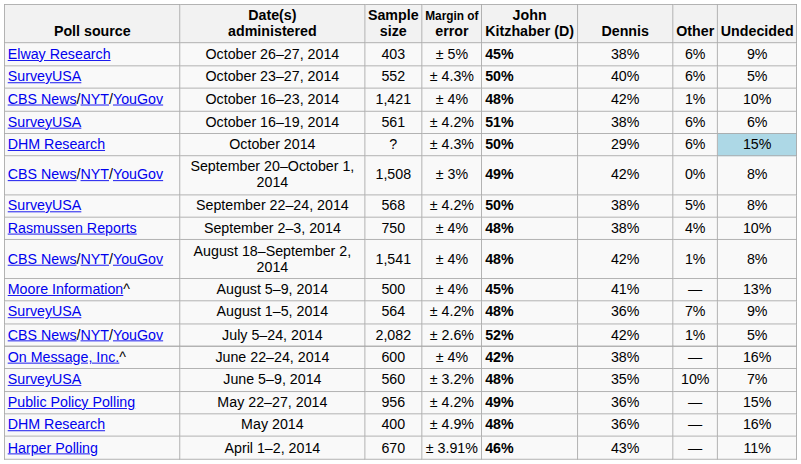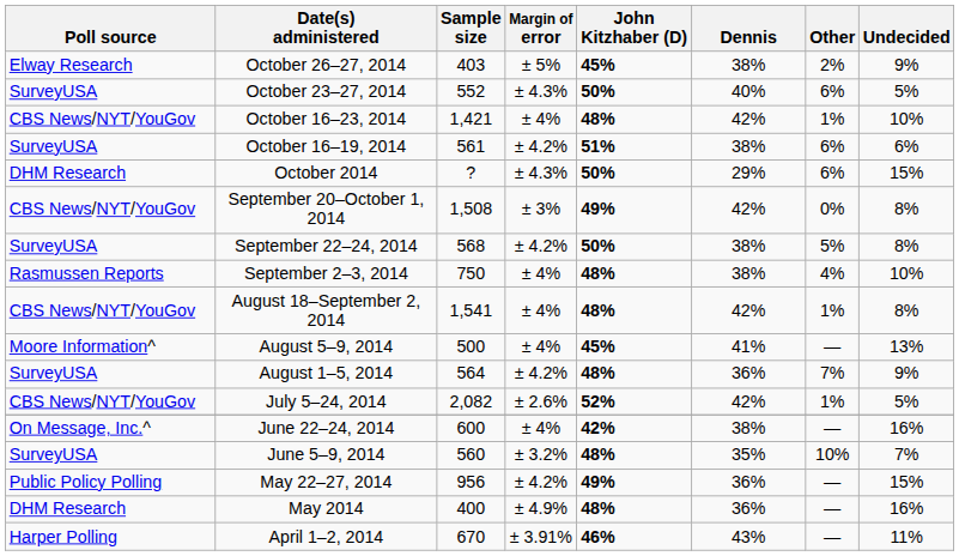 <table class="wikitable">
 <tr valign= bottom>
 <th style="width:190px;">Poll source</th>
 <th style="width:200px;">Date(s)<br>administered</th>
 <th class=small>Sample<br>size</th>
 <th><small>Margin of</small><br>error</th>
 <th style="width:100px;">John<br>Kitzhaber (D)</th>
 <th style="width:100px;">Dennis<br></th>
 <th style="width:40px;">Other</th>
 <th style="width:40px;">Undecided</th>
 </tr>
 <tr>
 <td><a href='#'>Elway Research</a></td>
 <td align=center>October 26–27, 2014</td>
 <td align=center>403</td>
 <td align=center>± 5%</td>
 <td><strong>45%</strong></td>
 <td align=center>38%</td>
-<td align=center>6%</td>
+<td align=center>2%</td>
 <td align=center>9%</td>
 </tr>
 <tr>
 <td><a href='#'>SurveyUSA</a></td>
 <td align=center>October 23–27, 2014</td>
 <td align=center>552</td>
 <td align=center>± 4.3%</td>
 <td><strong>50%</strong></td>
 <td align=center>40%</td>
 <td align=center>6%</td>
 <td align=center>5%</td>
 </tr>
 <tr>
 <td><a href='#'>CBS News</a>/<a href='#'>NYT</a>/<a href='#'>YouGov</a></td>
 <td align=center>October 16–23, 2014</td>
 <td align=center>1,421</td>
 <td align=center>± 4%</td>
 <td><strong>48%</strong></td>
 <td align=center>42%</td>
 <td align=center>1%</td>
 <td align=center>10%</td>
 </tr>
 <tr>
 <td><a href='#'>SurveyUSA</a></td>
 <td align=center>October 16–19, 2014</td>
 <td align=center>561</td>
 <td align=center>± 4.2%</td>
 <td><strong>51%</strong></td>
 <td align=center>38%</td>
 <td align=center>6%</td>
 <td align=center>6%</td>
 </tr>
 <tr>
 <td><a href='#'>DHM Research</a></td>
 <td align=center>October 2014</td>
 <td align=center>?</td>
 <td align=center>± 4.3%</td>
 <td><strong>50%</strong></td>
 <td align=center>29%</td>
 <td align=center>6%</td>
-<td align=center style="background: lightblue;">15%</td>
+<td align=center>15%</td>
 </tr>
 <tr>
 <td><a href='#'>CBS News</a>/<a href='#'>NYT</a>/<a href='#'>YouGov</a></td>
 <td align=center>September 20–October 1, 2014</td>
 <td align=center>1,508</td>
 <td align=center>± 3%</td>
 <td><strong>49%</strong></td>
 <td align=center>42%</td>
 <td align=center>0%</td>
 <td align=center>8%</td>
 </tr>
 <tr>
 <td><a href='#'>SurveyUSA</a></td>
 <td align=center>September 22–24, 2014</td>
 <td align=center>568</td>
 <td align=center>± 4.2%</td>
 <td><strong>50%</strong></td>
 <td align=center>38%</td>
 <td align=center>5%</td>
 <td align=center>8%</td>
 </tr>
 <tr>
 <td><a href='#'>Rasmussen Reports</a></td>
 <td align=center>September 2–3, 2014</td>
 <td align=center>750</td>
 <td align=center>± 4%</td>
 <td><strong>48%</strong></td>
 <td align=center>38%</td>
 <td align=center>4%</td>
 <td align=center>10%</td>
 </tr>
 <tr>
 <td><a href='#'>CBS News</a>/<a href='#'>NYT</a>/<a href='#'>YouGov</a></td>
 <td align=center>August 18–September 2, 2014</td>
 <td align=center>1,541</td>
 <td align=center>± 4%</td>
 <td><strong>48%</strong></td>
 <td align=center>42%</td>
 <td align=center>1%</td>
 <td align=center>8%</td>
 </tr>
 <tr>
 <td><a href='#'>Moore Information</a>^</td>
 <td align=center>August 5–9, 2014</td>
 <td align=center>500</td>
 <td align=center>± 4%</td>
 <td><strong>45%</strong></td>
 <td align=center>41%</td>
 <td align=center>—</td>
 <td align=center>13%</td>
 </tr>
 <tr>
 <td><a href='#'>SurveyUSA</a></td>
 <td align=center>August 1–5, 2014</td>
 <td align=center>564</td>
 <td align=center>± 4.2%</td>
 <td><strong>48%</strong></td>
 <td align=center>36%</td>
 <td align=center>7%</td>
 <td align=center>9%</td>
 </tr>
 <tr>
 <td><a href='#'>CBS News</a>/<a href='#'>NYT</a>/<a href='#'>YouGov</a></td>
 <td align=center>July 5–24, 2014</td>
 <td align=center>2,082</td>
 <td align=center>± 2.6%</td>
 <td><strong>52%</strong></td>
 <td align=center>42%</td>
 <td align=center>1%</td>
 <td align=center>5%</td>
 </tr>
 <tr>
 </tr>
 <tr>
 <td><a href='#'>On Message, Inc.</a>^</td>
 <td align=center>June 22–24, 2014</td>
 <td align=center>600</td>
 <td align=center>± 4%</td>
 <td><strong>42%</strong></td>
 <td align=center>38%</td>
 <td align=center>—</td>
 <td align=center>16%</td>
 </tr>
 <tr>
 <td><a href='#'>SurveyUSA</a></td>
 <td align=center>June 5–9, 2014</td>
 <td align=center>560</td>
 <td align=center>± 3.2%</td>
 <td><strong>48%</strong></td>
 <td align=center>35%</td>
 <td align=center>10%</td>
 <td align=center>7%</td>
 </tr>
 <tr>
 <td><a href='#'>Public Policy Polling</a></td>
 <td align=center>May 22–27, 2014</td>
 <td align=center>956</td>
 <td align=center>± 4.2%</td>
 <td><strong>49%</strong></td>
 <td align=center>36%</td>
 <td align=center>—</td>
 <td align=center>15%</td>
 </tr>
 <tr>
 <td><a href='#'>DHM Research</a></td>
 <td align=center>May 2014</td>
 <td align=center>400</td>
 <td align=center>± 4.9%</td>
 <td><strong>48%</strong></td>
 <td align=center>36%</td>
 <td align=center>—</td>
 <td align=center>16%</td>
 </tr>
 <tr>
 <td><a href='#'>Harper Polling</a></td>
 <td align=center>April 1–2, 2014</td>
 <td align=center>670</td>
 <td align=center>± 3.91%</td>
 <td><strong>46%</strong></td>
 <td align=center>43%</td>
 <td align=center>—</td>
 <td align=center>11%</td>
 </tr>
 </table>
